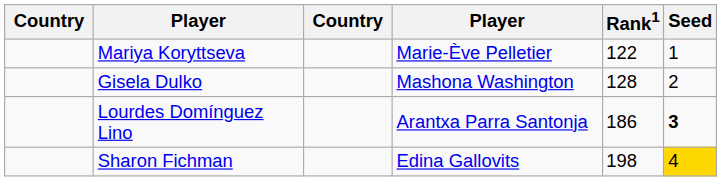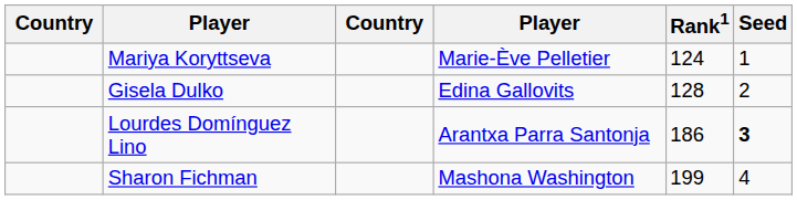 <table class="sortable wikitable">
 <tr>
 <th width="70">Country</th>
 <th width="175">Player</th>
 <th width="70">Country</th>
 <th width="175">Player</th>
 <th>Rank<sup>1</sup></th>
 <th>Seed</th>
 </tr>
 <tr>
 <td></td>
 <td><a href='#'>Mariya Koryttseva</a></td>
 <td></td>
 <td><a href='#'>Marie-Ève Pelletier</a></td>
-<td>122</td>
+<td>124</td>
 <td>1</td>
 </tr>
 <tr>
 <td></td>
 <td><a href='#'>Gisela Dulko</a></td>
 <td></td>
-<td><a href='#'>Mashona Washington</a></td>
+<td><a href='#'>Edina Gallovits</a></td>
 <td>128</td>
 <td>2</td>
 </tr>
 <tr>
 <td></td>
 <td><a href='#'>Lourdes Domínguez Lino</a></td>
 <td></td>
 <td><a href='#'>Arantxa Parra Santonja</a></td>
 <td>186</td>
 <td><strong>3</strong></td>
 </tr>
 <tr>
 <td></td>
 <td><a href='#'>Sharon Fichman</a></td>
 <td></td>
-<td><a href='#'>Edina Gallovits</a></td>
-<td>198</td>
-<td style="background: gold;">4</td>
+<td><a href='#'>Mashona Washington</a></td>
+<td>199</td>
+<td>4</td>
 </tr>
 </table>
